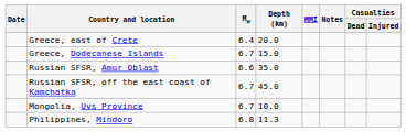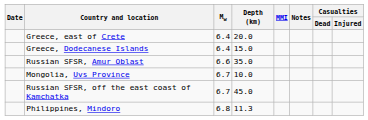 <table class="wikitable sortable sort-under" style="border:1px black; margin-left:1em;">
 <tr>
 <th rowspan="2"><small>Date</small></th>
 <th rowspan="2" style="width: 310px"><small>Country and location</small></th>
 <th rowspan="2"><small>M<sub>w</sub></small></th>
 <th rowspan="2"><small>Depth (km)</small></th>
 <th rowspan="2"><small><a href='#'>MMI</a></small></th>
 <th rowspan="2" class="unsortable"><small>Notes</small></th>
 <th colspan="2"><small>Casualties</small></th>
 </tr>
 <tr>
 <th><small>Dead</small></th>
 <th><small>Injured</small></th>
 </tr>
 <tr>
 <td></td>
 <td>Greece, east of <a href='#'>Crete</a></td>
 <td>6.4</td>
 <td>20.0</td>
 <td></td>
 <td></td>
 <td></td>
 <td></td>
 </tr>
 <tr>
 <td></td>
 <td>Greece, <a href='#'>Dodecanese Islands</a></td>
-<td>6.7</td>
+<td>6.4</td>
 <td>15.0</td>
 <td></td>
 <td></td>
 <td></td>
 <td></td>
 </tr>
 <tr>
 <td></td>
 <td>Russian SFSR, <a href='#'>Amur Oblast</a></td>
 <td>6.6</td>
 <td>35.0</td>
 <td></td>
 <td></td>
 <td></td>
 <td></td>
 </tr>
 <tr>
 <td></td>
-<td>Russian SFSR, off the east coast of <a href='#'>Kamchatka</a></td>
+<td>Mongolia, <a href='#'>Uvs Province</a></td>
 <td>6.7</td>
-<td>45.0</td>
+<td>10.0</td>
 <td></td>
 <td></td>
 <td></td>
 <td></td>
 </tr>
 <tr>
 <td></td>
-<td>Mongolia, <a href='#'>Uvs Province</a></td>
+<td>Russian SFSR, off the east coast of <a href='#'>Kamchatka</a></td>
 <td>6.7</td>
-<td>10.0</td>
+<td>45.0</td>
 <td></td>
 <td></td>
 <td></td>
 <td></td>
 </tr>
 <tr>
 <td></td>
 <td>Philippines, <a href='#'>Mindoro</a></td>
 <td>6.8</td>
 <td>11.3</td>
 <td></td>
 <td></td>
 <td></td>
 <td></td>
 </tr>
 </table>
